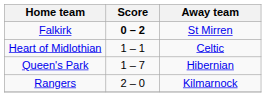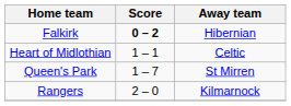 <table class="wikitable" style="text-align: center">
 <tr>
 <th width=140>Home team</th>
 <th width=70>Score</th>
 <th width=140>Away team</th>
 </tr>
 <tr>
 <td><a href='#'>Falkirk</a></td>
 <td><strong>0 – 2</strong></td>
-<td><a href='#'>St Mirren</a></td>
+<td><a href='#'>Hibernian</a></td>
 </tr>
 <tr>
 <td><a href='#'>Heart of Midlothian</a></td>
 <td>1 – 1</td>
 <td><a href='#'>Celtic</a></td>
 </tr>
 <tr>
 <td><a href='#'>Queen's Park</a></td>
 <td>1 – 7</td>
-<td><a href='#'>Hibernian</a></td>
+<td><a href='#'>St Mirren</a></td>
 </tr>
 <tr>
 <td><a href='#'>Rangers</a></td>
 <td>2 – 0</td>
 <td><a href='#'>Kilmarnock</a></td>
 </tr>
 <tr>
 </tr>
 </table>
